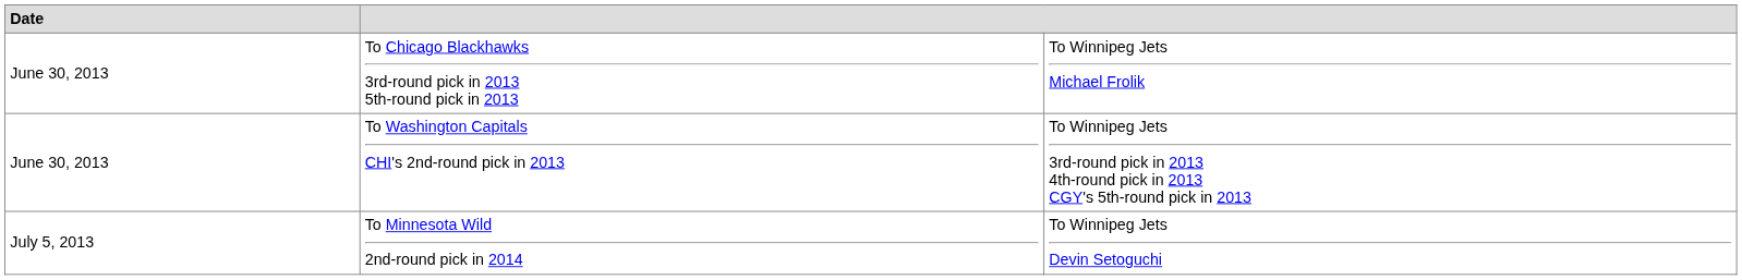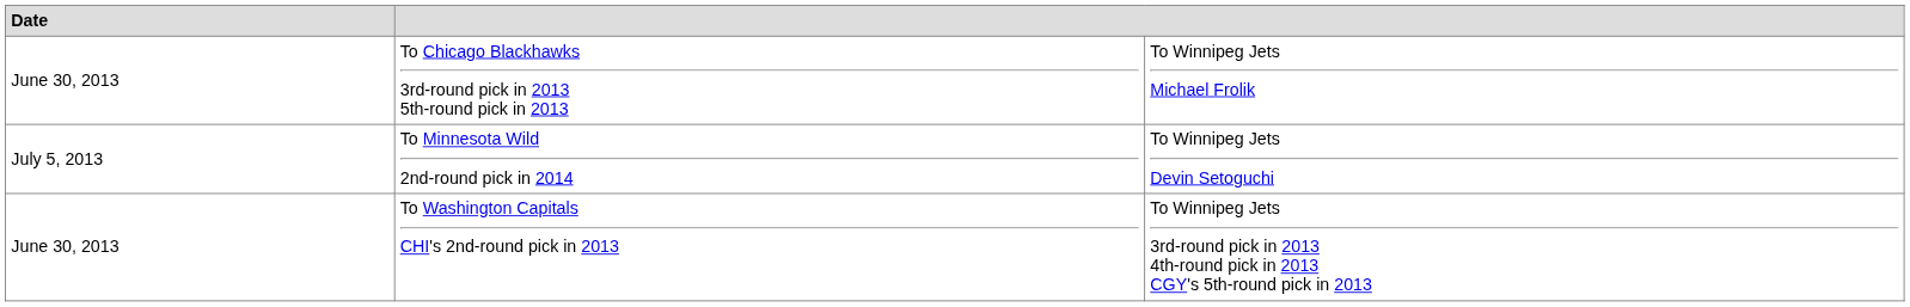 <table border="1"  cellpadding="5" style="border-collapse:collapse; width:90%;">
 <tr style="background:#ddd;">
 <td><strong>Date</strong></td>
 <th colspan="2"></th>
 </tr>
 <tr>
 <td>June 30, 2013<br></td>
 <td valign="top">To <a href='#'>Chicago Blackhawks</a><hr>3rd-round pick in <a href='#'>2013</a><br>5th-round pick in <a href='#'>2013</a></td>
 <td valign="top">To Winnipeg Jets<hr><a href='#'>Michael Frolik</a></td>
 </tr>
 <tr>
+<td>July 5, 2013<br></td>
+<td valign="top">To <a href='#'>Minnesota Wild</a><hr>2nd-round pick in <a href='#'>2014</a></td>
+<td valign="top">To Winnipeg Jets<hr><a href='#'>Devin Setoguchi</a></td>
+</tr>
+<tr>
 <td>June 30, 2013<br></td>
 <td valign="top">To <a href='#'>Washington Capitals</a><hr><a href='#'>CHI</a>'s 2nd-round pick in <a href='#'>2013</a></td>
 <td valign="top">To Winnipeg Jets<hr>3rd-round pick in <a href='#'>2013</a><br>4th-round pick in <a href='#'>2013</a><br><a href='#'>CGY</a>'s 5th-round pick in <a href='#'>2013</a></td>
 </tr>
-<tr>
-<td>July 5, 2013<br></td>
-<td valign="top">To <a href='#'>Minnesota Wild</a><hr>2nd-round pick in <a href='#'>2014</a></td>
-<td valign="top">To Winnipeg Jets<hr><a href='#'>Devin Setoguchi</a></td>
-</tr>
 </table>
